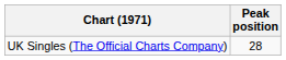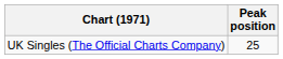 <table class="wikitable sortable">
 <tr>
 <th>Chart (1971)</th>
 <th>Peak<br>position</th>
 </tr>
 <tr>
 <td>UK Singles (<a href='#'>The Official Charts Company</a>)</td>
-<td align="center">28</td>
+<td align="center">25</td>
 </tr>
 </table>
